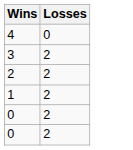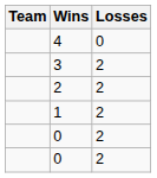 <table class=wikitable>
 <tr>
+<th>Team</th>
 <th>Wins</th>
 <th>Losses</th>
 </tr>
 <tr>
+<td><strong></strong></td>
 <td>4</td>
 <td>0</td>
 </tr>
 <tr>
+<td></td>
 <td>3</td>
 <td>2</td>
 </tr>
 <tr>
+<td></td>
 <td>2</td>
 <td>2</td>
 </tr>
 <tr>
+<td></td>
 <td>1</td>
 <td>2</td>
 </tr>
 <tr>
+<td></td>
 <td>0</td>
 <td>2</td>
 </tr>
 <tr>
+<td></td>
 <td>0</td>
 <td>2</td>
 </tr>
 </table>
